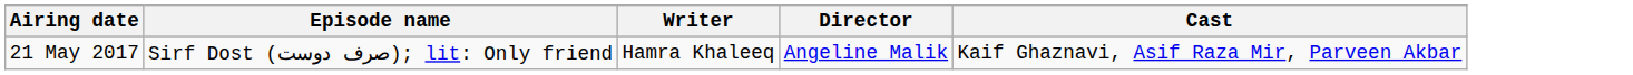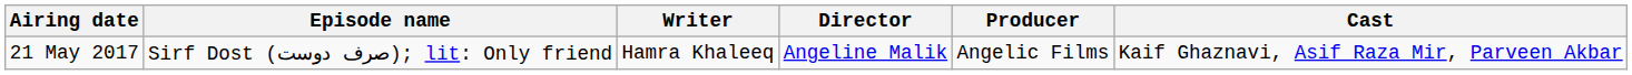 <table class="wikitable plainrowheaders">
 <tr>
 <th>Airing date</th>
 <th>Episode name</th>
 <th>Writer</th>
 <th>Director</th>
+<th>Producer</th>
 <th>Cast</th>
 </tr>
 <tr>
 <td>21 May 2017</td>
 <td>Sirf Dost (صرف دوست); <a href='#'>lit</a>: Only friend</td>
 <td>Hamra Khaleeq</td>
 <td><a href='#'>Angeline Malik</a></td>
+<td>Angelic Films</td>
 <td>Kaif Ghaznavi, <a href='#'>Asif Raza Mir</a>, <a href='#'>Parveen Akbar</a></td>
 </tr>
 </table>
